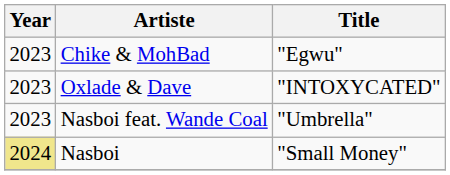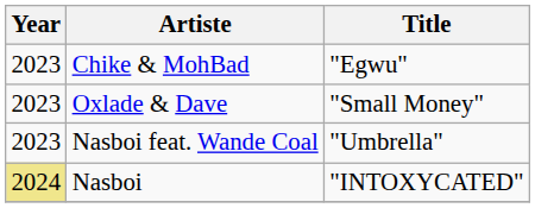 <table class="wikitable">
 <tr>
 <th>Year</th>
 <th>Artiste</th>
 <th>Title</th>
 </tr>
 <tr>
 <td>2023</td>
 <td><a href='#'>Chike</a> & <a href='#'>MohBad</a></td>
 <td>"Egwu"</td>
 </tr>
 <tr>
 <td>2023</td>
 <td><a href='#'>Oxlade</a> & <a href='#'>Dave</a></td>
-<td>"INTOXYCATED"</td>
+<td>"Small Money"</td>
 </tr>
 <tr>
 <td>2023</td>
 <td>Nasboi feat. <a href='#'>Wande Coal</a></td>
 <td>"Umbrella"</td>
 </tr>
 <tr>
 <td style="background: khaki;">2024</td>
 <td>Nasboi</td>
-<td>"Small Money"</td>
+<td>"INTOXYCATED"</td>
 </tr>
 <tr>
 </tr>
 </table>
